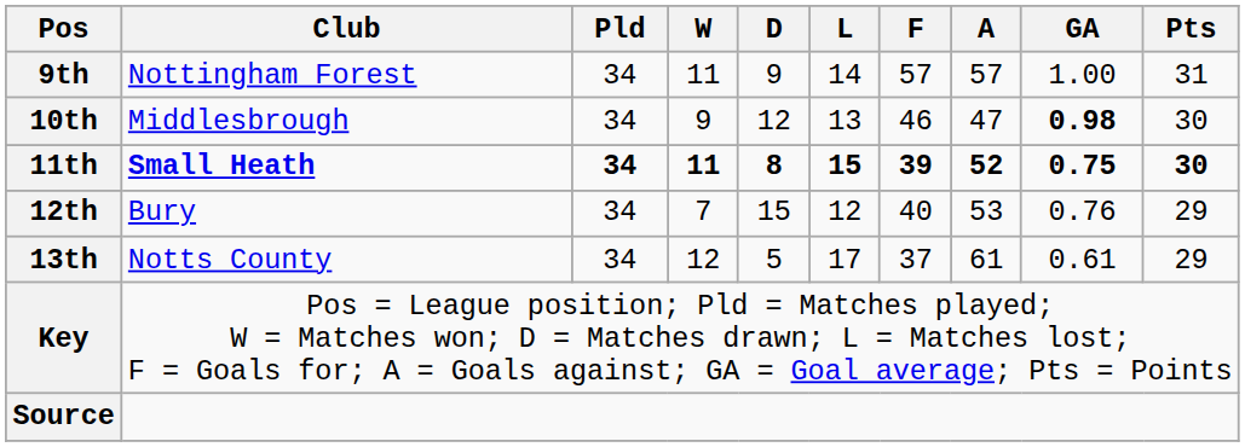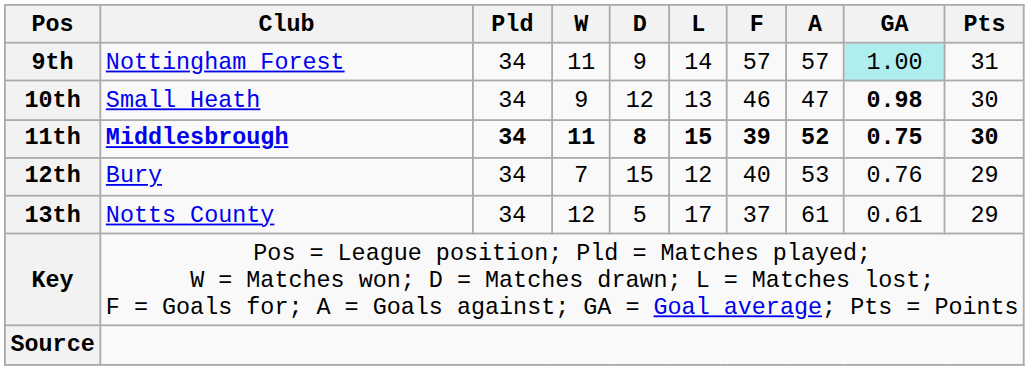 <table class="wikitable" style="text-align:center">
 <tr>
 <th scope="col">Pos</th>
 <th scope="col">Club</th>
 <th scope="col">Pld</th>
 <th scope="col">W</th>
 <th scope="col">D</th>
 <th scope="col">L</th>
 <th scope="col">F</th>
 <th scope="col">A</th>
 <th scope="col">GA</th>
 <th scope="col">Pts</th>
 </tr>
 <tr>
 <th scope="row">9th</th>
 <td align="left"><a href='#'>Nottingham Forest</a></td>
 <td>34</td>
 <td>11</td>
 <td>9</td>
 <td>14</td>
 <td>57</td>
 <td>57</td>
-<td>1.00</td>
+<td style="background: paleturquoise;">1.00</td>
 <td>31</td>
 </tr>
 <tr>
 <th scope="row">10th</th>
-<td align="left"><a href='#'>Middlesbrough</a></td>
+<td align="left"><a href='#'>Small Heath</a></td>
 <td>34</td>
 <td>9</td>
 <td>12</td>
 <td>13</td>
 <td>46</td>
 <td>47</td>
 <td><strong>0.98</strong></td>
 <td>30</td>
 </tr>
 <tr style="font-Weight:bold">
 <th scope="row">11th</th>
-<td align="left"><a href='#'>Small Heath</a></td>
+<td align="left"><a href='#'>Middlesbrough</a></td>
 <td>34</td>
 <td>11</td>
 <td>8</td>
 <td>15</td>
 <td>39</td>
 <td>52</td>
 <td>0.75</td>
 <td>30</td>
 </tr>
 <tr>
 <th scope="row">12th</th>
 <td align="left"><a href='#'>Bury</a></td>
 <td>34</td>
 <td>7</td>
 <td>15</td>
 <td>12</td>
 <td>40</td>
 <td>53</td>
 <td>0.76</td>
 <td>29</td>
 </tr>
 <tr>
 <th scope="row">13th</th>
 <td align="left"><a href='#'>Notts County</a></td>
 <td>34</td>
 <td>12</td>
 <td>5</td>
 <td>17</td>
 <td>37</td>
 <td>61</td>
 <td>0.61</td>
 <td>29</td>
 </tr>
 <tr>
 <th scope="row">Key</th>
 <td colspan="9">Pos = League position; Pld = Matches played;<br>W = Matches won; D = Matches drawn; L = Matches lost;<br>F = Goals for; A = Goals against; GA = <a href='#'>Goal average</a>; Pts = Points</td>
 </tr>
 <tr>
 <th scope="row">Source</th>
 <td colspan="9"></td>
 </tr>
 </table>
